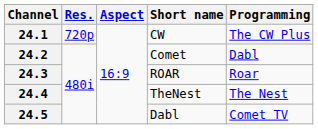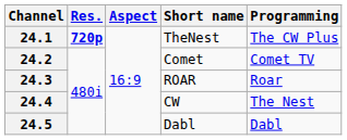 <table class="wikitable">
 <tr>
 <th>Channel</th>
 <th><a href='#'>Res.</a></th>
 <th><a href='#'>Aspect</a></th>
 <th>Short name</th>
 <th>Programming</th>
 </tr>
 <tr>
 <th scope = "row">24.1</th>
-<td><a href='#'>720p</a></td>
+<td><strong><a href='#'>720p</a></strong></td>
 <td rowspan="5"><a href='#'>16:9</a></td>
-<td>CW</td>
+<td>TheNest</td>
 <td><a href='#'>The CW Plus</a></td>
 </tr>
 <tr>
 <th scope = "row">24.2</th>
 <td rowspan="4"><a href='#'>480i</a></td>
 <td>Comet</td>
-<td><a href='#'>Dabl</a></td>
+<td><a href='#'>Comet TV</a></td>
 </tr>
 <tr>
 <th scope = "row">24.3</th>
 <td>ROAR</td>
 <td><a href='#'>Roar</a></td>
 </tr>
 <tr>
 <th scope = "row">24.4</th>
-<td>TheNest</td>
+<td>CW</td>
 <td><a href='#'>The Nest</a></td>
 </tr>
 <tr>
 <th scope="row">24.5</th>
 <td>Dabl</td>
-<td><a href='#'>Comet TV</a></td>
+<td><a href='#'>Dabl</a></td>
 </tr>
 </table>
